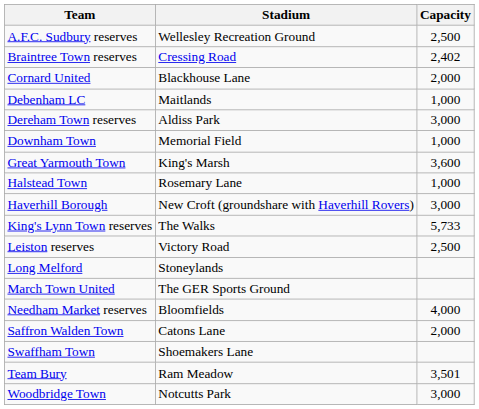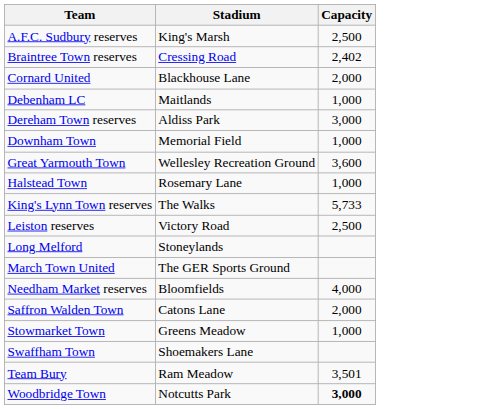 <table class="wikitable sortable">
 <tr>
 <th>Team</th>
 <th>Stadium</th>
 <th>Capacity</th>
 </tr>
 <tr>
 <td><a href='#'>A.F.C. Sudbury</a> reserves</td>
-<td>Wellesley Recreation Ground</td>
+<td>King's Marsh</td>
 <td style="text-align:center;">2,500</td>
 </tr>
 <tr>
 <td><a href='#'>Braintree Town</a> reserves</td>
 <td><a href='#'>Cressing Road</a></td>
 <td style="text-align:center;">2,402</td>
 </tr>
 <tr>
 <td><a href='#'>Cornard United</a></td>
 <td>Blackhouse Lane</td>
 <td style="text-align:center;">2,000</td>
 </tr>
 <tr>
 <td><a href='#'>Debenham LC</a></td>
 <td>Maitlands</td>
 <td style="text-align:center;">1,000</td>
 </tr>
 <tr>
 <td><a href='#'>Dereham Town</a> reserves</td>
 <td>Aldiss Park</td>
 <td style="text-align:center;">3,000</td>
 </tr>
 <tr>
 <td><a href='#'>Downham Town</a></td>
 <td>Memorial Field</td>
 <td style="text-align:center;">1,000</td>
 </tr>
 <tr>
 <td><a href='#'>Great Yarmouth Town</a></td>
-<td>King's Marsh</td>
+<td>Wellesley Recreation Ground</td>
 <td style="text-align:center;">3,600</td>
 </tr>
 <tr>
 <td><a href='#'>Halstead Town</a></td>
 <td>Rosemary Lane</td>
 <td style="text-align:center;">1,000</td>
-</tr>
-<tr>
-<td><a href='#'>Haverhill Borough</a></td>
-<td>New Croft (groundshare with <a href='#'>Haverhill Rovers</a>)</td>
-<td style="text-align:center;">3,000</td>
 </tr>
 <tr>
 <td><a href='#'>King's Lynn Town</a> reserves</td>
 <td>The Walks</td>
 <td style="text-align:center;">5,733</td>
 </tr>
 <tr>
 <td><a href='#'>Leiston</a> reserves</td>
 <td>Victory Road</td>
 <td style="text-align:center;">2,500</td>
 </tr>
 <tr>
 <td><a href='#'>Long Melford</a></td>
 <td>Stoneylands</td>
 <td style="text-align:center;"></td>
 </tr>
 <tr>
 <td><a href='#'>March Town United</a></td>
 <td>The GER Sports Ground</td>
 <td style="text-align:center;"></td>
 </tr>
 <tr>
 <td><a href='#'>Needham Market</a> reserves</td>
 <td>Bloomfields</td>
 <td style="text-align:center;">4,000</td>
 </tr>
 <tr>
 <td><a href='#'>Saffron Walden Town</a></td>
 <td>Catons Lane</td>
 <td style="text-align:center;">2,000</td>
 </tr>
 <tr>
+<td><a href='#'>Stowmarket Town</a></td>
+<td>Greens Meadow</td>
+<td style="text-align:center;">1,000</td>
+</tr>
+<tr>
 <td><a href='#'>Swaffham Town</a></td>
 <td>Shoemakers Lane</td>
 <td style="text-align:center;"></td>
 </tr>
 <tr>
 <td><a href='#'>Team Bury</a></td>
 <td>Ram Meadow</td>
 <td style="text-align:center;">3,501</td>
 </tr>
 <tr>
 <td><a href='#'>Woodbridge Town</a></td>
 <td>Notcutts Park</td>
-<td style="text-align:center;">3,000</td>
+<td style="text-align:center;"><strong>3,000</strong></td>
 </tr>
 </table>
